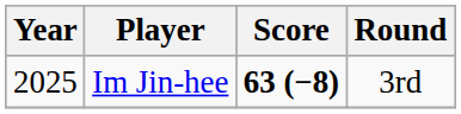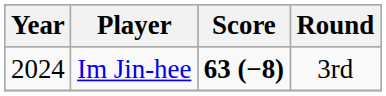 <table class="wikitable">
 <tr>
 <th>Year</th>
 <th>Player</th>
 <th>Score</th>
 <th>Round</th>
 </tr>
 <tr>
-<td>2025</td>
+<td>2024</td>
 <td><a href='#'>Im Jin-hee</a></td>
 <td><strong>63 (−8)</strong></td>
 <td align=center>3rd</td>
 </tr>
 <tr>
 </tr>
 </table>
